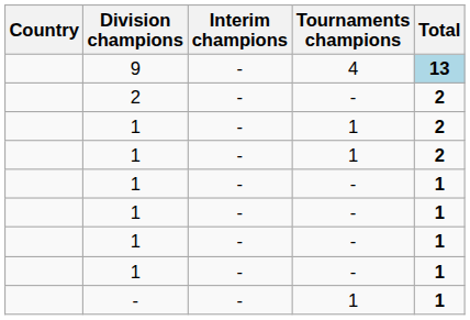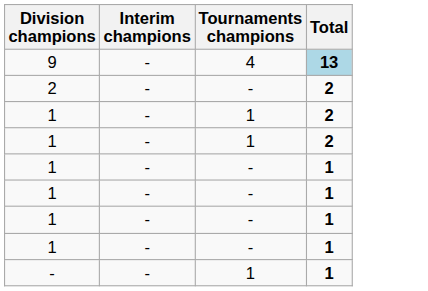 <table class="wikitable sortable mw-collapsible" style="font-size:95%; align=center">
 <tr>
-<th>Country</th>
 <th>Division<br>champions</th>
 <th>Interim<br>champions</th>
 <th>Tournaments<br>champions</th>
 <th>Total</th>
 </tr>
 <tr>
-<td align=left></td>
 <td align=center>9</td>
 <td align=center>-</td>
 <td align=center>4</td>
 <td align=center style="background: lightblue;"><strong>13</strong></td>
 </tr>
 <tr>
-<td align="left"></td>
 <td align="center">2</td>
 <td align="center">-</td>
 <td align="center">-</td>
 <td align="center"><strong>2</strong></td>
 </tr>
 <tr>
-<td align="left"></td>
 <td align="center">1</td>
 <td align="center">-</td>
 <td align="center">1</td>
 <td align="center"><strong>2</strong></td>
 </tr>
 <tr>
-<td align=left></td>
 <td align=center>1</td>
 <td align=center>-</td>
 <td align=center>1</td>
 <td align=center><strong>2</strong></td>
 </tr>
 <tr>
-<td align=left></td>
 <td align=center>1</td>
 <td align=center>-</td>
 <td align=center>-</td>
 <td align=center><strong>1</strong></td>
 </tr>
 <tr>
-<td align="left"></td>
 <td align="center">1</td>
 <td align="center">-</td>
 <td align="center">-</td>
 <td align="center"><strong>1</strong></td>
 </tr>
 <tr>
-<td align=left></td>
 <td align=center>1</td>
 <td align=center>-</td>
 <td align=center>-</td>
 <td align=center><strong>1</strong></td>
 </tr>
 <tr>
-<td align=left></td>
 <td align=center>1</td>
 <td align=center>-</td>
 <td align=center>-</td>
 <td align=center><strong>1</strong></td>
 </tr>
 <tr>
-<td align=left></td>
 <td align=center>-</td>
 <td align=center>-</td>
 <td align=center>1</td>
 <td align=center><strong>1</strong></td>
 </tr>
 </table>
